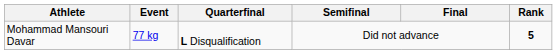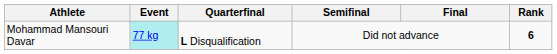 <table class="wikitable" width="85%" style="text-align:left; font-size:90%">
 <tr>
 <th width="15%">Athlete</th>
 <th width="5%">Event</th>
 <th width="13%">Quarterfinal</th>
 <th width="13%">Semifinal</th>
 <th width="13%">Final</th>
 <th width="4%">Rank</th>
 </tr>
 <tr>
 <td>Mohammad Mansouri Davar</td>
-<td><a href='#'>77 kg</a></td>
+<td style="background: paleturquoise;"><a href='#'>77 kg</a></td>
 <td><br><strong>L</strong> Disqualification</td>
 <td colspan=2 align=center>Did not advance</td>
-<td align=center><strong>5</strong></td>
+<td align=center><strong>6</strong></td>
 </tr>
 </table>
